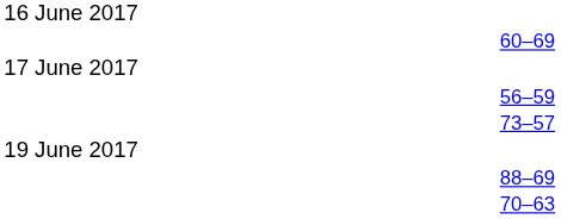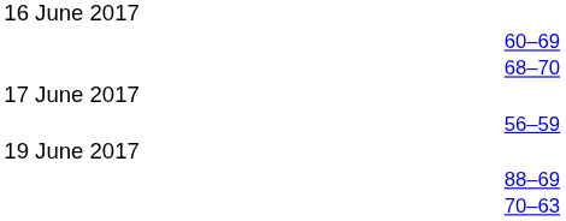 <table style="width:100%;" cellspacing="1">
 <tr>
 <th width=25%></th>
 <th width=2%></th>
 <th width=6%></th>
 <th width=2%></th>
 <th width=25%></th>
 </tr>
 <tr>
 <td>16 June 2017</td>
 </tr>
 <tr style=font-size:90%>
 <td align=right></td>
 <td></td>
 <td align=center><a href='#'>60–69</a></td>
 <td></td>
 <td></td>
 <td></td>
 </tr>
+<tr style=font-size:90%>
+<td align=right></td>
+<td></td>
+<td align=center><a href='#'>68–70</a></td>
+<td></td>
+<td></td>
+<td></td>
+</tr>
 <tr>
 <td>17 June 2017</td>
 </tr>
 <tr style=font-size:90%>
 <td align=right></td>
 <td></td>
 <td align=center><a href='#'>56–59</a></td>
-<td></td>
-<td></td>
-<td></td>
-</tr>
-<tr style=font-size:90%>
-<td align=right></td>
-<td></td>
-<td align=center><a href='#'>73–57</a></td>
 <td></td>
 <td></td>
 <td></td>
 </tr>
 <tr>
 <td>19 June 2017</td>
 </tr>
 <tr style=font-size:90%>
 <td align=right></td>
 <td></td>
 <td align=center><a href='#'>88–69</a></td>
 <td></td>
 <td></td>
 <td></td>
 </tr>
 <tr style=font-size:90%>
 <td align=right></td>
 <td></td>
 <td align=center><a href='#'>70–63</a></td>
 <td></td>
 <td></td>
 <td></td>
 </tr>
 </table>
